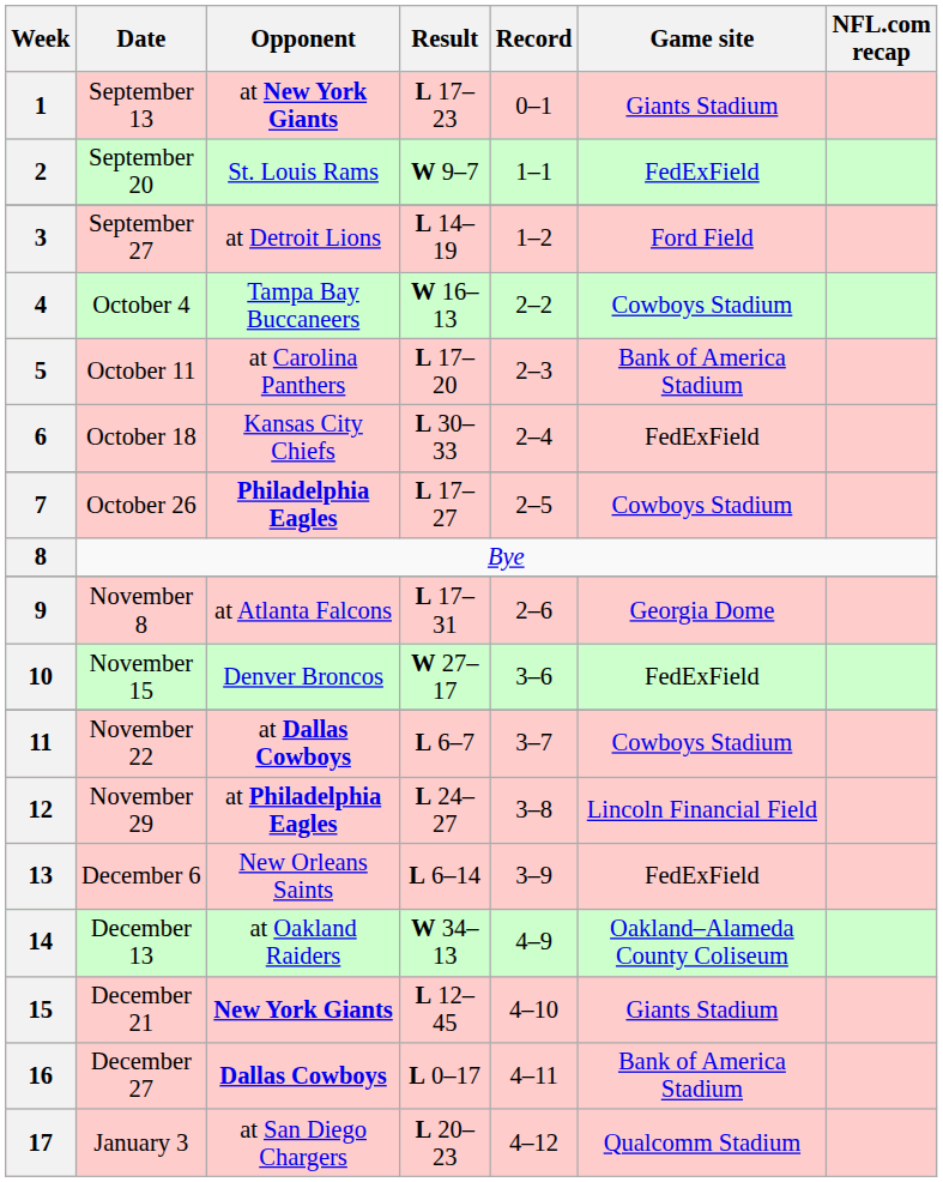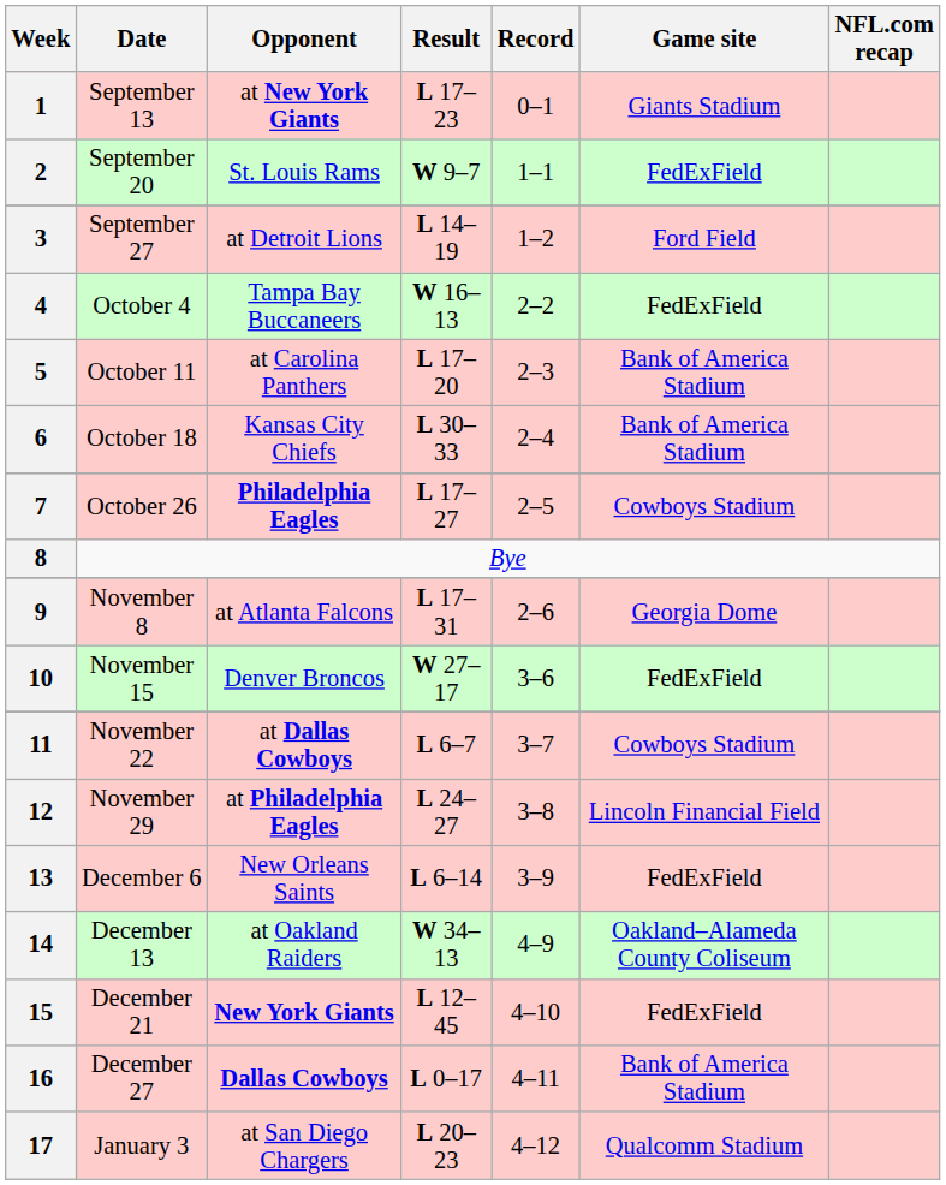 <table class="wikitable" style="align=center">
 <tr>
 <th>Week</th>
 <th>Date</th>
 <th>Opponent</th>
 <th>Result</th>
 <th>Record</th>
 <th>Game site</th>
 <th>NFL.com<br>recap</th>
 </tr>
 <tr style="background:#fcc;">
 <th align="center">1</th>
 <td align="center">September 13</td>
 <td align="center">at <strong><a href='#'>New York Giants</a></strong></td>
 <td align="center"><strong>L</strong> 17–23</td>
 <td align="center">0–1</td>
 <td align="center"><a href='#'>Giants Stadium</a></td>
 <td align="center"></td>
 </tr>
 <tr style="background:#cfc;">
 <th align="center">2</th>
 <td align="center">September 20</td>
 <td align="center"><a href='#'>St. Louis Rams</a></td>
 <td align="center"><strong>W</strong> 9–7</td>
 <td align="center">1–1</td>
 <td align="center"><a href='#'>FedExField</a></td>
 <td align="center"></td>
 </tr>
 <tr>
 </tr>
 <tr style="background:#fcc;">
 <th align="center">3</th>
 <td align="center">September 27</td>
 <td align="center">at <a href='#'>Detroit Lions</a></td>
 <td align="center"><strong>L</strong> 14–19</td>
 <td align="center">1–2</td>
 <td align="center"><a href='#'>Ford Field</a></td>
 <td align="center"></td>
 </tr>
 <tr style="background:#cfc;">
 <th align="center">4</th>
 <td align="center">October 4</td>
 <td align="center"><a href='#'>Tampa Bay Buccaneers</a></td>
 <td align="center"><strong>W</strong> 16–13</td>
 <td align="center">2–2</td>
-<td align="center"><a href='#'>Cowboys Stadium</a></td>
+<td align="center">FedExField</td>
 <td align="center"></td>
 </tr>
 <tr style="background:#fcc;">
 <th align="center">5</th>
 <td align="center">October 11</td>
 <td align="center">at <a href='#'>Carolina Panthers</a></td>
 <td align="center"><strong>L</strong> 17–20</td>
 <td align="center">2–3</td>
 <td align="center"><a href='#'>Bank of America Stadium</a></td>
 <td align="center"></td>
 </tr>
 <tr style="background:#fcc">
 <th align="center">6</th>
 <td align="center">October 18</td>
 <td align="center"><a href='#'>Kansas City Chiefs</a></td>
 <td align="center"><strong>L</strong> 30–33 </td>
 <td align="center">2–4</td>
-<td align="center">FedExField</td>
+<td align="center"><a href='#'>Bank of America Stadium</a></td>
 <td align="center"></td>
 </tr>
 <tr>
 </tr>
 <tr style="background:#fcc;">
 <th align="center">7</th>
 <td align="center">October 26</td>
 <td align="center"><strong><a href='#'>Philadelphia Eagles</a></strong></td>
 <td align="center"><strong>L</strong> 17–27</td>
 <td align="center">2–5</td>
 <td align="center"><a href='#'>Cowboys Stadium</a></td>
 <td align="center"></td>
 </tr>
 <tr>
 <th align="center">8</th>
 <td colspan="9" align="center"><em><a href='#'>Bye</a></em></td>
 </tr>
 <tr>
 </tr>
 <tr style="background:#fcc;">
 <th align="center">9</th>
 <td align="center">November 8</td>
 <td align="center">at <a href='#'>Atlanta Falcons</a></td>
 <td align="center"><strong>L</strong> 17–31</td>
 <td align="center">2–6</td>
 <td align="center"><a href='#'>Georgia Dome</a></td>
 <td align="center"></td>
 </tr>
 <tr style="background:#cfc;">
 <th align="center">10</th>
 <td align="center">November 15</td>
 <td align="center"><a href='#'>Denver Broncos</a></td>
 <td align="center"><strong>W</strong> 27–17</td>
 <td align="center">3–6</td>
 <td align="center">FedExField</td>
 <td align="center"></td>
 </tr>
 <tr>
 </tr>
 <tr style="background:#fcc;">
 <th align="center">11</th>
 <td align="center">November 22</td>
 <td align="center">at <strong><a href='#'>Dallas Cowboys</a></strong></td>
 <td align="center"><strong>L</strong> 6–7</td>
 <td align="center">3–7</td>
 <td align="center"><a href='#'>Cowboys Stadium</a></td>
 <td align="center"></td>
 </tr>
 <tr style="background:#fcc;">
 <th align="center">12</th>
 <td align="center">November 29</td>
 <td align="center">at <strong><a href='#'>Philadelphia Eagles</a></strong></td>
 <td align="center"><strong>L</strong> 24–27</td>
 <td align="center">3–8</td>
 <td align="center"><a href='#'>Lincoln Financial Field</a></td>
 <td align="center"></td>
 </tr>
 <tr style="background:#fcc;">
 <th align="center">13</th>
 <td align="center">December 6</td>
 <td align="center"><a href='#'>New Orleans Saints</a></td>
 <td align="center"><strong>L</strong> 6–14</td>
 <td align="center">3–9</td>
 <td align="center">FedExField</td>
 <td align="center"></td>
 </tr>
 <tr style="background:#cfc;">
 <th align="center">14</th>
 <td align="center">December 13</td>
 <td align="center">at <a href='#'>Oakland Raiders</a></td>
 <td align="center"><strong>W</strong> 34–13</td>
 <td align="center">4–9</td>
 <td align="center"><a href='#'>Oakland–Alameda County Coliseum</a></td>
 <td align="center"></td>
 </tr>
 <tr style="background:#fcc;">
 <th align="center">15</th>
 <td align="center">December 21</td>
 <td align="center"><strong><a href='#'>New York Giants</a></strong></td>
 <td align="center"><strong>L</strong> 12–45</td>
 <td align="center">4–10</td>
-<td align="center"><a href='#'>Giants Stadium</a></td>
+<td align="center">FedExField</td>
 <td align="center"></td>
 </tr>
 <tr style="background:#fcc;">
 <th align="center">16</th>
 <td align="center">December 27</td>
 <td align="center"><strong><a href='#'>Dallas Cowboys</a></strong></td>
 <td align="center"><strong>L</strong> 0–17</td>
 <td align="center">4–11</td>
 <td align="center"><a href='#'>Bank of America Stadium</a></td>
 <td align="center"></td>
 </tr>
 <tr style="background:#fcc;">
 <th align="center">17</th>
 <td align="center">January 3</td>
 <td align="center">at <a href='#'>San Diego Chargers</a></td>
 <td align="center"><strong>L</strong> 20–23</td>
 <td align="center">4–12</td>
 <td align="center"><a href='#'>Qualcomm Stadium</a></td>
 <td align="center"></td>
 </tr>
 </table>
